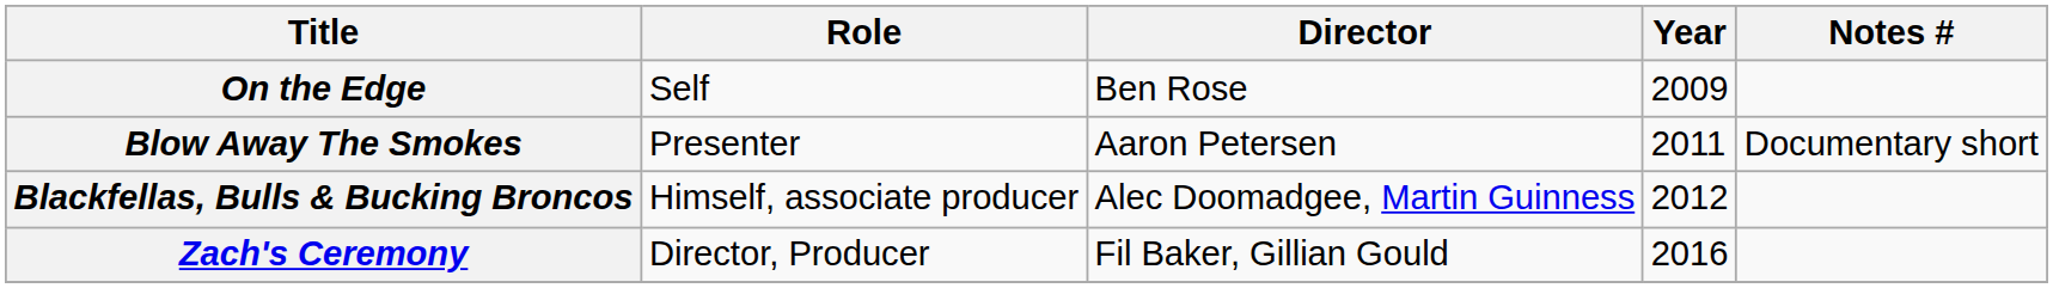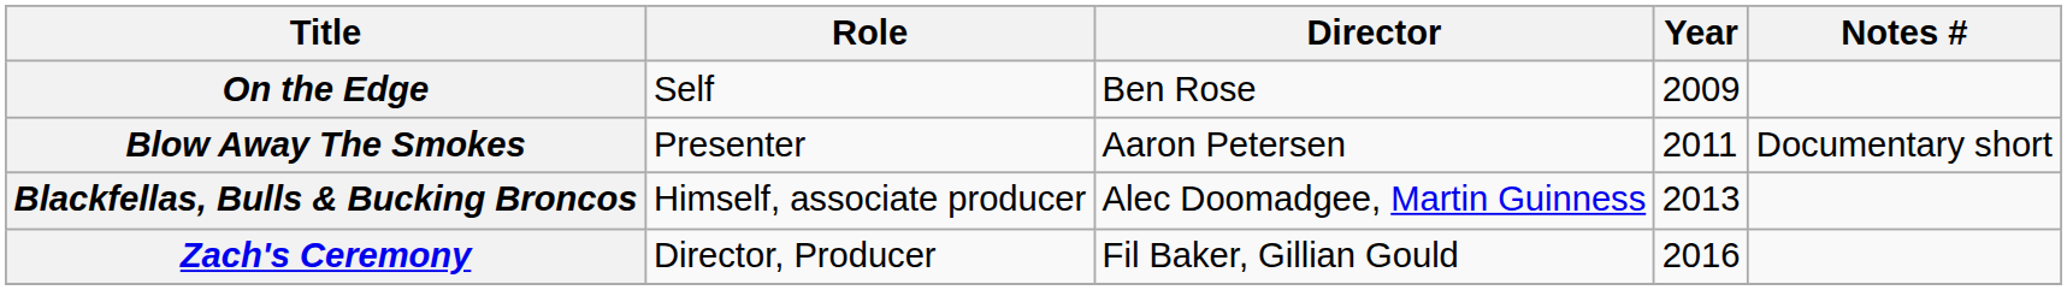 <table class="wikitable plainrowheaders sortable">
 <tr>
 <th scope="col" class="unsortable">Title</th>
 <th scope="col">Role</th>
 <th scope="col">Director</th>
 <th scope="col">Year</th>
 <th scope="col" class="unsortable">Notes #</th>
 </tr>
 <tr>
 <th scope="row"><em>On the Edge</em></th>
 <td>Self</td>
 <td>Ben Rose</td>
 <td>2009</td>
 <td></td>
 </tr>
 <tr>
 <th scope="row"><em>Blow Away The Smokes</em></th>
 <td>Presenter</td>
 <td>Aaron Petersen</td>
 <td>2011</td>
 <td>Documentary short</td>
 </tr>
 <tr>
 <th scope="row"><em>Blackfellas, Bulls & Bucking Broncos</em></th>
 <td>Himself, associate producer</td>
 <td>Alec Doomadgee, <a href='#'>Martin Guinness</a></td>
-<td>2012</td>
+<td>2013</td>
 <td></td>
 </tr>
 <tr>
 <th scope="row"><em><a href='#'>Zach's Ceremony</a></em></th>
 <td>Director, Producer</td>
 <td>Fil Baker, Gillian Gould</td>
 <td>2016</td>
 <td></td>
 </tr>
 <tr>
 </tr>
 </table>
